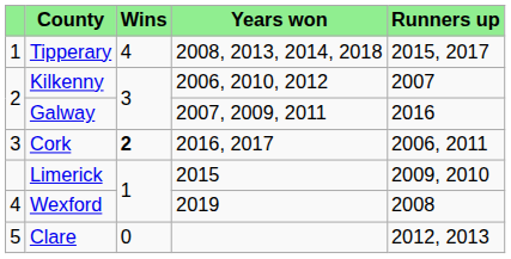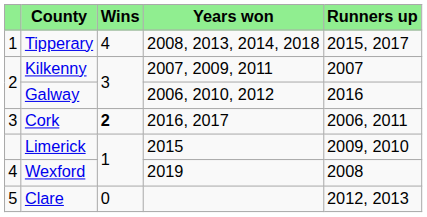 <table class="wikitable">
 <tr>
 <th style="background:lightgreen;"></th>
 <th style="background:lightgreen;">County</th>
 <th style="background:lightgreen;">Wins</th>
 <th style="background:lightgreen;">Years won</th>
 <th style="background:lightgreen;">Runners up</th>
 </tr>
 <tr>
 <td>1</td>
 <td> <a href='#'>Tipperary</a></td>
 <td>4</td>
 <td>2008, 2013, 2014, 2018</td>
 <td>2015, 2017</td>
 </tr>
 <tr>
 <td rowspan="2">2</td>
 <td> <a href='#'>Kilkenny</a></td>
 <td rowspan="2">3</td>
-<td>2006, 2010, 2012</td>
+<td>2007, 2009, 2011</td>
 <td>2007</td>
 </tr>
 <tr>
 <td> <a href='#'>Galway</a></td>
-<td>2007, 2009, 2011</td>
+<td>2006, 2010, 2012</td>
 <td>2016</td>
 </tr>
 <tr>
 <td>3</td>
 <td> <a href='#'>Cork</a></td>
 <td><strong>2</strong></td>
 <td>2016, 2017</td>
 <td>2006, 2011</td>
 </tr>
 <tr>
 <td></td>
 <td> <a href='#'>Limerick</a></td>
 <td rowspan="2">1</td>
 <td>2015</td>
 <td>2009, 2010</td>
 </tr>
 <tr>
 <td>4</td>
 <td>  <a href='#'>Wexford</a></td>
 <td>2019</td>
 <td>2008</td>
 </tr>
 <tr>
 <td>5</td>
 <td> <a href='#'>Clare</a></td>
 <td>0</td>
 <td></td>
 <td>2012, 2013</td>
 </tr>
 </table>
